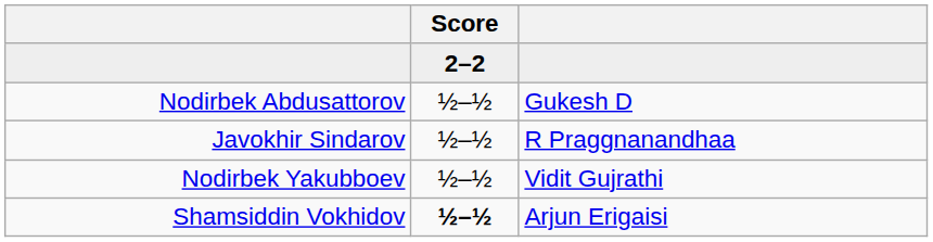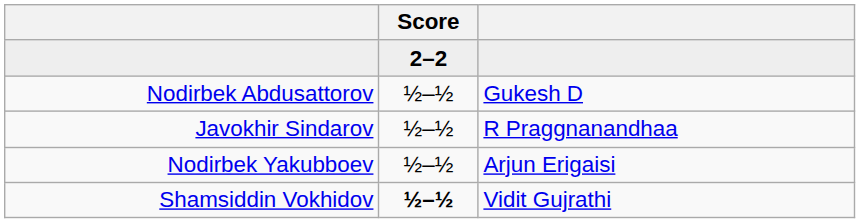 <table class="wikitable" style="text-align: center; ">
 <tr>
 <th align="right" width="270"></th>
 <th width="65">Score</th>
 <th align="left" width="270"></th>
 </tr>
 <tr style="background:#eeeeee;">
 <td align=right></td>
 <td align=center><strong>2–2</strong></td>
 <td align=left></td>
 </tr>
 <tr>
 <td align=right><a href='#'>Nodirbek Abdusattorov</a></td>
 <td align=center>½–½</td>
 <td align=left><a href='#'>Gukesh D</a></td>
 </tr>
 <tr>
 <td align=right><a href='#'>Javokhir Sindarov</a></td>
 <td align=center>½–½</td>
 <td align=left><a href='#'>R Praggnanandhaa</a></td>
 </tr>
 <tr>
 <td align=right><a href='#'>Nodirbek Yakubboev</a></td>
 <td align=center>½–½</td>
-<td align=left><a href='#'>Vidit Gujrathi</a></td>
+<td align=left><a href='#'>Arjun Erigaisi</a></td>
 </tr>
 <tr>
 <td align=right><a href='#'>Shamsiddin Vokhidov</a></td>
 <td align=center><strong>½–½</strong></td>
-<td align=left><a href='#'>Arjun Erigaisi</a></td>
+<td align=left><a href='#'>Vidit Gujrathi</a></td>
 </tr>
 </table>
